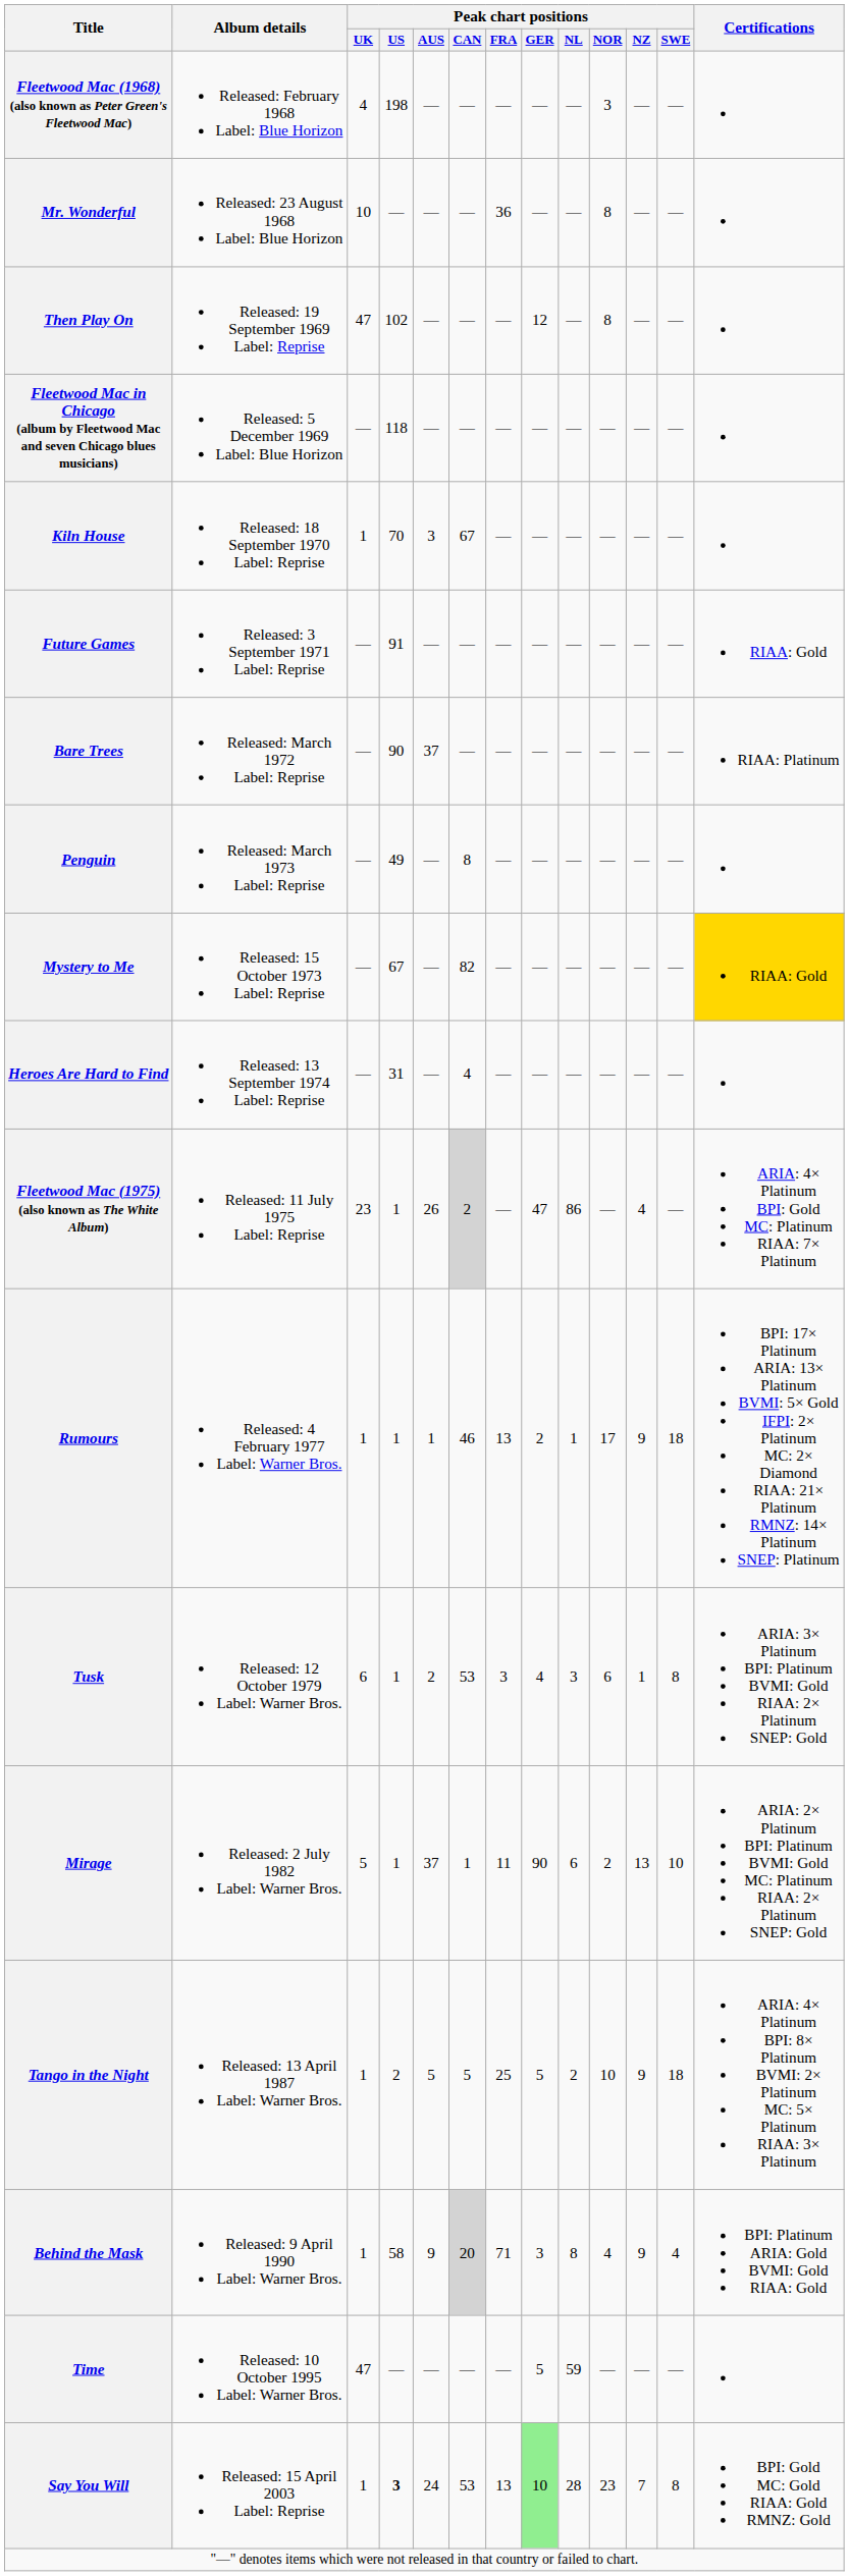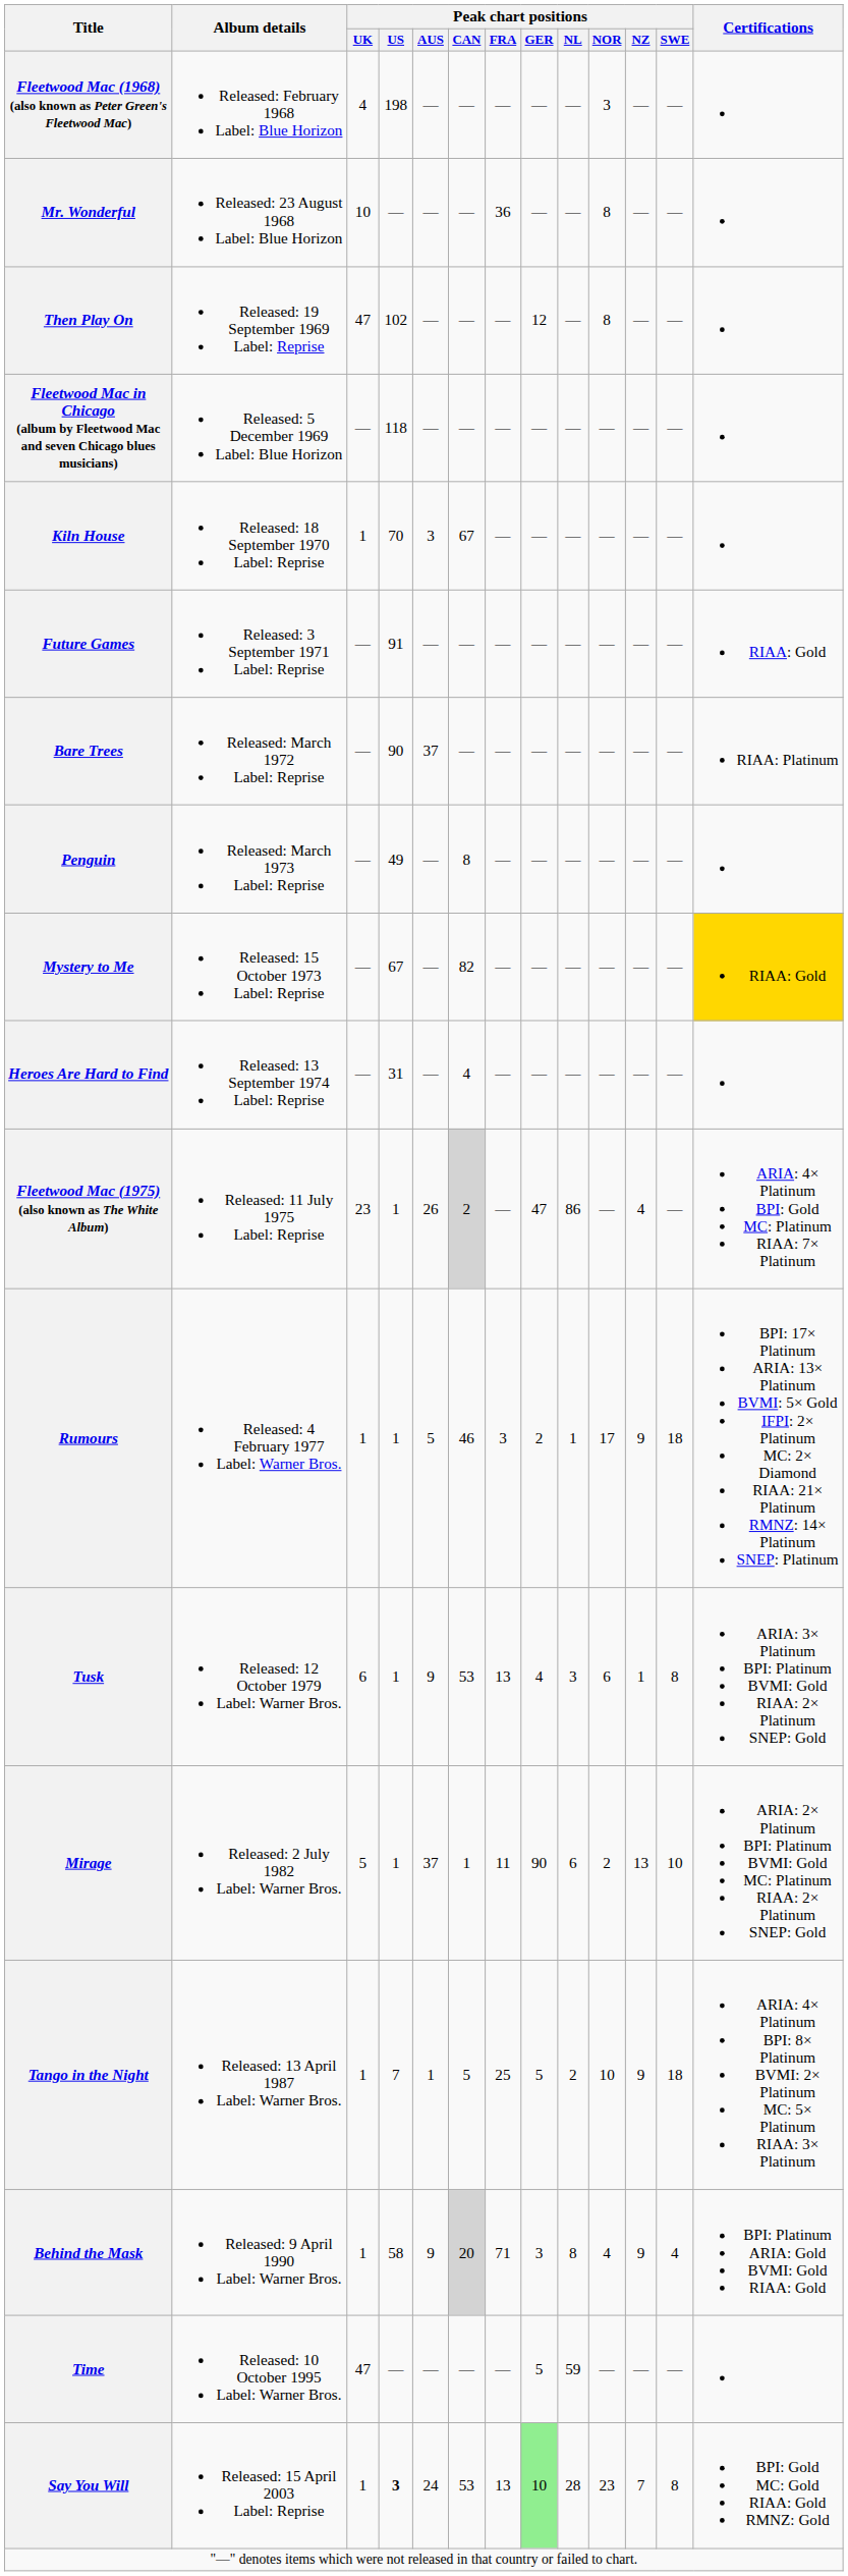 <table class="wikitable plainrowheaders" style="text-align:center;" border="1">
 <tr>
 <th scope="col" rowspan="2" style="width:18em;">Title</th>
 <th scope="col" rowspan="2" style="width:16em;">Album details</th>
 <th scope="col" colspan="10">Peak chart positions</th>
 <th scope="col" rowspan="2" style="width:13em;"><a href='#'>Certifications</a></th>
 </tr>
 <tr>
 <th scope="col" style="width:2.5em;font-size:85%;"><a href='#'>UK</a><br></th>
 <th scope="col" style="width:2.5em;font-size:85%;"><a href='#'>US</a><br></th>
 <th scope="col" style="width:2.5em;font-size:85%;"><a href='#'>AUS</a><br></th>
 <th scope="col" style="width:2.5em;font-size:85%;"><a href='#'>CAN</a><br></th>
 <th scope="col" style="width:2.5em;font-size:85%;"><a href='#'>FRA</a><br></th>
 <th scope="col" style="width:2.5em;font-size:85%;"><a href='#'>GER</a><br></th>
 <th scope="col" style="width:2.5em;font-size:85%;"><a href='#'>NL</a><br></th>
 <th scope="col" style="width:2.5em;font-size:85%;"><a href='#'>NOR</a><br></th>
 <th scope="col" style="width:2.5em;font-size:85%;"><a href='#'>NZ</a><br></th>
 <th scope="col" style="width:2.5em;font-size:85%;"><a href='#'>SWE</a><br></th>
 </tr>
 <tr>
 <th scope="row"><em><a href='#'>Fleetwood Mac (1968)</a></em><br><small>(also known as <em>Peter Green's Fleetwood Mac</em>)</small></th>
 <td><br><ul><li>Released: February 1968</li><li>Label: <a href='#'>Blue Horizon</a></li></ul></td>
 <td>4</td>
 <td>198</td>
 <td>—</td>
 <td>—</td>
 <td>—</td>
 <td>—</td>
 <td>—</td>
 <td>3</td>
 <td>—</td>
 <td>—</td>
 <td><br><ul><li></li></ul></td>
 </tr>
 <tr>
 <th scope="row"><em><a href='#'>Mr. Wonderful</a></em></th>
 <td><br><ul><li>Released: 23 August 1968</li><li>Label: Blue Horizon</li></ul></td>
 <td>10</td>
 <td>—</td>
 <td>—</td>
 <td>—</td>
 <td>36</td>
 <td>—</td>
 <td>—</td>
 <td>8</td>
 <td>—</td>
 <td>—</td>
 <td><br><ul><li></li></ul></td>
 </tr>
 <tr>
 <th scope="row"><em><a href='#'>Then Play On</a></em></th>
 <td><br><ul><li>Released: 19 September 1969</li><li>Label: <a href='#'>Reprise</a></li></ul></td>
 <td>47</td>
 <td>102</td>
 <td>—</td>
 <td>—</td>
 <td>—</td>
 <td>12</td>
 <td>—</td>
 <td>8</td>
 <td>—</td>
 <td>—</td>
 <td><br><ul><li></li></ul></td>
 </tr>
 <tr>
 <th scope="row"><em><a href='#'>Fleetwood Mac in Chicago</a></em><br><small>(album by Fleetwood Mac and seven Chicago blues musicians)</small></th>
 <td><br><ul><li>Released: 5 December 1969</li><li>Label: Blue Horizon</li></ul></td>
 <td>—</td>
 <td>118</td>
 <td>—</td>
 <td>—</td>
 <td>—</td>
 <td>—</td>
 <td>—</td>
 <td>—</td>
 <td>—</td>
 <td>—</td>
 <td><br><ul><li></li></ul></td>
 </tr>
 <tr>
 <th scope="row"><em><a href='#'>Kiln House</a></em></th>
 <td><br><ul><li>Released: 18 September 1970</li><li>Label: Reprise</li></ul></td>
 <td>1</td>
 <td>70</td>
 <td>3</td>
 <td>67</td>
 <td>—</td>
 <td>—</td>
 <td>—</td>
 <td>—</td>
 <td>—</td>
 <td>—</td>
 <td><br><ul><li></li></ul></td>
 </tr>
 <tr>
 <th scope="row"><em><a href='#'>Future Games</a></em></th>
 <td><br><ul><li>Released: 3 September 1971</li><li>Label: Reprise</li></ul></td>
 <td>—</td>
 <td>91</td>
 <td>—</td>
 <td>—</td>
 <td>—</td>
 <td>—</td>
 <td>—</td>
 <td>—</td>
 <td>—</td>
 <td>—</td>
 <td><br><ul><li><a href='#'>RIAA</a>: Gold</li></ul></td>
 </tr>
 <tr>
 <th scope="row"><em><a href='#'>Bare Trees</a></em></th>
 <td><br><ul><li>Released: March 1972</li><li>Label: Reprise</li></ul></td>
 <td>—</td>
 <td>90</td>
 <td>37</td>
 <td>—</td>
 <td>—</td>
 <td>—</td>
 <td>—</td>
 <td>—</td>
 <td>—</td>
 <td>—</td>
 <td><br><ul><li>RIAA: Platinum</li></ul></td>
 </tr>
 <tr>
 <th scope="row"><em><a href='#'>Penguin</a></em></th>
 <td><br><ul><li>Released: March 1973</li><li>Label: Reprise</li></ul></td>
 <td>—</td>
 <td>49</td>
 <td>—</td>
 <td>8</td>
 <td>—</td>
 <td>—</td>
 <td>—</td>
 <td>—</td>
 <td>—</td>
 <td>—</td>
 <td><br><ul><li></li></ul></td>
 </tr>
 <tr>
 <th scope="row"><em><a href='#'>Mystery to Me</a></em></th>
 <td><br><ul><li>Released: 15 October 1973</li><li>Label: Reprise</li></ul></td>
 <td>—</td>
 <td>67</td>
 <td>—</td>
 <td>82</td>
 <td>—</td>
 <td>—</td>
 <td>—</td>
 <td>—</td>
 <td>—</td>
 <td>—</td>
 <td style="background: gold;"><br><ul><li>RIAA: Gold</li></ul></td>
 </tr>
 <tr>
 <th scope="row"><em><a href='#'>Heroes Are Hard to Find</a></em></th>
 <td><br><ul><li>Released: 13 September 1974</li><li>Label: Reprise</li></ul></td>
 <td>—</td>
 <td>31</td>
 <td>—</td>
 <td>4</td>
 <td>—</td>
 <td>—</td>
 <td>—</td>
 <td>—</td>
 <td>—</td>
 <td>—</td>
 <td><br><ul><li></li></ul></td>
 </tr>
 <tr>
 <th scope="row"><em><a href='#'>Fleetwood Mac (1975)</a></em><br><small>(also known as <em>The White Album</em>)</small></th>
 <td><br><ul><li>Released: 11 July 1975</li><li>Label: Reprise</li></ul></td>
 <td>23</td>
 <td>1</td>
 <td>26</td>
 <td style="background: lightgrey;">2</td>
 <td>—</td>
 <td>47</td>
 <td>86</td>
 <td>—</td>
 <td>4</td>
 <td>—</td>
 <td><br><ul><li><a href='#'>ARIA</a>: 4× Platinum</li><li><a href='#'>BPI</a>: Gold</li><li><a href='#'>MC</a>: Platinum</li><li>RIAA: 7× Platinum</li></ul></td>
 </tr>
 <tr>
 <th scope="row"><em><a href='#'>Rumours</a></em></th>
 <td><br><ul><li>Released: 4 February 1977</li><li>Label: <a href='#'>Warner Bros.</a></li></ul></td>
 <td>1</td>
 <td>1</td>
-<td>1</td>
+<td>5</td>
 <td>46</td>
-<td>13</td>
+<td>3</td>
 <td>2</td>
 <td>1</td>
 <td>17</td>
 <td>9</td>
 <td>18</td>
 <td><br><ul><li>BPI: 17× Platinum</li><li>ARIA: 13× Platinum</li><li><a href='#'>BVMI</a>: 5× Gold</li><li><a href='#'>IFPI</a>: 2× Platinum</li><li>MC: 2× Diamond</li><li>RIAA: 21× Platinum</li><li><a href='#'>RMNZ</a>: 14× Platinum</li><li><a href='#'>SNEP</a>: Platinum</li></ul></td>
 </tr>
 <tr>
 <th scope="row"><em><a href='#'>Tusk</a></em></th>
 <td><br><ul><li>Released: 12 October 1979</li><li>Label: Warner Bros.</li></ul></td>
 <td>6</td>
 <td>1</td>
-<td>2</td>
+<td>9</td>
 <td>53</td>
-<td>3</td>
+<td>13</td>
 <td>4</td>
 <td>3</td>
 <td>6</td>
 <td>1</td>
 <td>8</td>
 <td><br><ul><li>ARIA: 3× Platinum</li><li>BPI: Platinum</li><li>BVMI: Gold</li><li>RIAA: 2× Platinum</li><li>SNEP: Gold</li></ul></td>
 </tr>
 <tr>
 <th scope="row"><em><a href='#'>Mirage</a></em></th>
 <td><br><ul><li>Released: 2 July 1982</li><li>Label: Warner Bros.</li></ul></td>
 <td>5</td>
 <td>1</td>
 <td>37</td>
 <td>1</td>
 <td>11</td>
 <td>90</td>
 <td>6</td>
 <td>2</td>
 <td>13</td>
 <td>10</td>
 <td><br><ul><li>ARIA: 2× Platinum</li><li>BPI: Platinum</li><li>BVMI: Gold</li><li>MC: Platinum</li><li>RIAA: 2× Platinum</li><li>SNEP: Gold</li></ul></td>
 </tr>
 <tr>
 <th scope="row"><em><a href='#'>Tango in the Night</a></em></th>
 <td><br><ul><li>Released: 13 April 1987</li><li>Label: Warner Bros.</li></ul></td>
 <td>1</td>
-<td>2</td>
-<td>5</td>
+<td>7</td>
+<td>1</td>
 <td>5</td>
 <td>25</td>
 <td>5</td>
 <td>2</td>
 <td>10</td>
 <td>9</td>
 <td>18</td>
 <td><br><ul><li>ARIA: 4× Platinum</li><li>BPI: 8× Platinum</li><li>BVMI: 2× Platinum</li><li>MC: 5× Platinum</li><li>RIAA: 3× Platinum</li></ul></td>
 </tr>
 <tr>
 <th scope="row"><em><a href='#'>Behind the Mask</a></em></th>
 <td><br><ul><li>Released: 9 April 1990</li><li>Label: Warner Bros.</li></ul></td>
 <td>1</td>
 <td>58</td>
 <td>9</td>
 <td style="background: lightgrey;">20</td>
 <td>71</td>
 <td>3</td>
 <td>8</td>
 <td>4</td>
 <td>9</td>
 <td>4</td>
 <td><br><ul><li>BPI: Platinum</li><li>ARIA: Gold</li><li>BVMI: Gold</li><li>RIAA: Gold</li></ul></td>
 </tr>
 <tr>
 <th scope="row"><em><a href='#'>Time</a></em></th>
 <td><br><ul><li>Released: 10 October 1995</li><li>Label: Warner Bros.</li></ul></td>
 <td>47</td>
 <td>—</td>
 <td>—</td>
 <td>—</td>
 <td>—</td>
 <td>5</td>
 <td>59</td>
 <td>—</td>
 <td>—</td>
 <td>—</td>
 <td><br><ul><li></li></ul></td>
 </tr>
 <tr>
 <th scope="row"><em><a href='#'>Say You Will</a></em></th>
 <td><br><ul><li>Released: 15 April 2003</li><li>Label: Reprise</li></ul></td>
 <td>1</td>
 <td><strong>3</strong></td>
 <td>24</td>
 <td>53</td>
 <td>13</td>
 <td style="background: lightgreen;">10</td>
 <td>28</td>
 <td>23</td>
 <td>7</td>
 <td>8</td>
 <td><br><ul><li>BPI: Gold</li><li>MC: Gold</li><li>RIAA: Gold</li><li>RMNZ: Gold</li></ul></td>
 </tr>
 <tr>
 <td colspan="14" align="center" style="font-size:90%;">"—" denotes items which were not released in that country or failed to chart.</td>
 </tr>
 </table>
